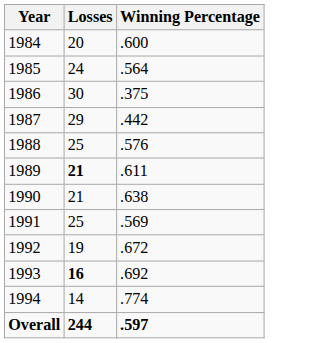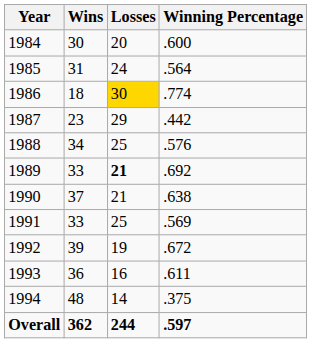 <table class="wikitable collapsible collapsed">
 <tr>
 <th>Year</th>
+<th>Wins</th>
 <th>Losses</th>
 <th>Winning Percentage</th>
 </tr>
 <tr>
 <td>1984</td>
+<td>30</td>
 <td>20</td>
 <td>.600</td>
 </tr>
 <tr>
 <td>1985</td>
+<td>31</td>
 <td>24</td>
 <td>.564</td>
 </tr>
 <tr>
 <td>1986</td>
-<td>30</td>
-<td>.375</td>
+<td>18</td>
+<td style="background: gold;">30</td>
+<td>.774</td>
 </tr>
 <tr>
 <td>1987</td>
+<td>23</td>
 <td>29</td>
 <td>.442</td>
 </tr>
 <tr>
 <td>1988</td>
+<td>34</td>
 <td>25</td>
 <td>.576</td>
 </tr>
 <tr>
 <td>1989</td>
+<td>33</td>
 <td><strong>21</strong></td>
-<td>.611</td>
+<td>.692</td>
 </tr>
 <tr>
 <td>1990</td>
+<td>37</td>
 <td>21</td>
 <td>.638</td>
 </tr>
 <tr>
 <td>1991</td>
+<td>33</td>
 <td>25</td>
 <td>.569</td>
 </tr>
 <tr>
 <td>1992</td>
+<td>39</td>
 <td>19</td>
 <td>.672</td>
 </tr>
 <tr>
 <td>1993</td>
-<td><strong>16</strong></td>
-<td>.692</td>
+<td>36</td>
+<td>16</td>
+<td>.611</td>
 </tr>
 <tr>
 <td>1994</td>
+<td>48</td>
 <td>14</td>
-<td>.774</td>
+<td>.375</td>
 </tr>
 <tr>
 <td><strong>Overall</strong></td>
+<td><strong>362</strong></td>
 <td><strong>244</strong></td>
 <td><strong>.597</strong></td>
 </tr>
 </table>
